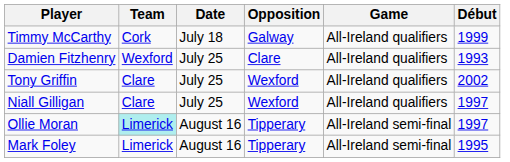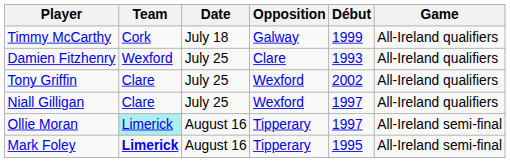 <table class="wikitable">
 <tr>
 <th>Player</th>
 <th>Team</th>
 <th>Date</th>
 <th>Opposition</th>
+<th>Début</th>
 <th>Game</th>
-<th>Début</th>
 </tr>
 <tr>
 <td><a href='#'>Timmy McCarthy</a></td>
 <td><a href='#'>Cork</a></td>
 <td>July 18</td>
 <td><a href='#'>Galway</a></td>
+<td><a href='#'>1999</a></td>
 <td>All-Ireland qualifiers</td>
-<td><a href='#'>1999</a></td>
 </tr>
 <tr>
 <td><a href='#'>Damien Fitzhenry</a></td>
 <td><a href='#'>Wexford</a></td>
 <td>July 25</td>
 <td><a href='#'>Clare</a></td>
+<td><a href='#'>1993</a></td>
 <td>All-Ireland qualifiers</td>
-<td><a href='#'>1993</a></td>
 </tr>
 <tr>
 <td><a href='#'>Tony Griffin</a></td>
 <td><a href='#'>Clare</a></td>
 <td>July 25</td>
 <td><a href='#'>Wexford</a></td>
+<td><a href='#'>2002</a></td>
 <td>All-Ireland qualifiers</td>
-<td><a href='#'>2002</a></td>
 </tr>
 <tr>
 <td><a href='#'>Niall Gilligan</a></td>
 <td><a href='#'>Clare</a></td>
 <td>July 25</td>
 <td><a href='#'>Wexford</a></td>
+<td><a href='#'>1997</a></td>
 <td>All-Ireland qualifiers</td>
-<td><a href='#'>1997</a></td>
 </tr>
 <tr>
 <td><a href='#'>Ollie Moran</a></td>
 <td style="background: paleturquoise;"><a href='#'>Limerick</a></td>
 <td>August 16</td>
 <td><a href='#'>Tipperary</a></td>
+<td><a href='#'>1997</a></td>
 <td>All-Ireland semi-final</td>
-<td><a href='#'>1997</a></td>
 </tr>
 <tr>
 <td><a href='#'>Mark Foley</a></td>
-<td><a href='#'>Limerick</a></td>
+<td><strong><a href='#'>Limerick</a></strong></td>
 <td>August 16</td>
 <td><a href='#'>Tipperary</a></td>
+<td><a href='#'>1995</a></td>
 <td>All-Ireland semi-final</td>
-<td><a href='#'>1995</a></td>
 </tr>
 </table>
